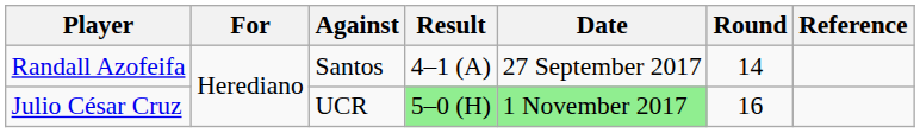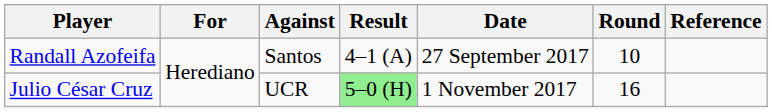 <table class="wikitable sortable">
 <tr>
 <th>Player</th>
 <th>For</th>
 <th>Against</th>
 <th>Result</th>
 <th>Date</th>
 <th>Round</th>
 <th>Reference</th>
 </tr>
 <tr>
 <td> <a href='#'>Randall Azofeifa</a></td>
 <td rowspan="2">Herediano</td>
 <td>Santos</td>
 <td align=center>4–1 (A)</td>
 <td>27 September 2017</td>
-<td align=center>14</td>
+<td align=center>10</td>
 <td align=center></td>
 </tr>
 <tr>
 <td> <a href='#'>Julio César Cruz</a></td>
 <td>UCR</td>
 <td align=center style="background: lightgreen;">5–0 (H)</td>
-<td style="background: lightgreen;">1 November 2017</td>
+<td>1 November 2017</td>
 <td align=center>16</td>
 <td align=center></td>
 </tr>
 </table>
